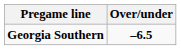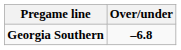 <table class="wikitable" style="margin-right: auto; margin-right: auto; border: none;">
 <tr align="center">
 <th style=>Pregame line</th>
 <th style=>Over/under</th>
 </tr>
 <tr align="center">
 <td><strong>Georgia Southern</strong></td>
-<td><strong>–6.5</strong></td>
+<td><strong>–6.8</strong></td>
 </tr>
 </table>
